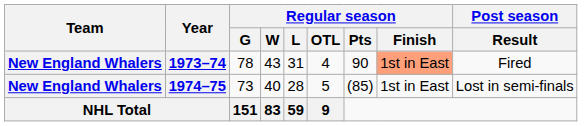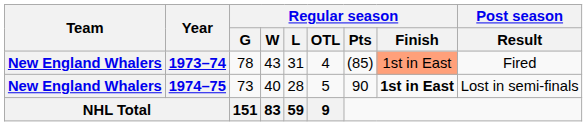 <table class="wikitable" style="font-size: 95%; text-align:center;">
 <tr>
 <th rowspan="2">Team</th>
 <th rowspan="2">Year</th>
 <th colspan="6"><a href='#'>Regular season</a></th>
 <th><a href='#'>Post season</a></th>
 </tr>
 <tr>
 <th>G</th>
 <th>W</th>
 <th>L</th>
 <th>OTL</th>
 <th>Pts</th>
 <th>Finish</th>
 <th>Result</th>
 </tr>
 <tr>
 <th><a href='#'>New England Whalers</a></th>
 <th><a href='#'>1973–74</a></th>
 <td>78</td>
 <td>43</td>
 <td>31</td>
 <td>4</td>
-<td>90</td>
+<td>(85)</td>
 <td style="background: lightsalmon;">1st in East</td>
 <td>Fired</td>
 </tr>
 <tr>
 <th><a href='#'>New England Whalers</a></th>
 <th><a href='#'>1974–75</a></th>
 <td>73</td>
 <td>40</td>
 <td>28</td>
 <td>5</td>
-<td>(85)</td>
-<td>1st in East</td>
+<td>90</td>
+<td><strong>1st in East</strong></td>
 <td>Lost in semi-finals</td>
 </tr>
 <tr>
 <th colspan="2">NHL Total</th>
 <th>151</th>
 <th>83</th>
 <th>59</th>
 <th>9</th>
 </tr>
 </table>
